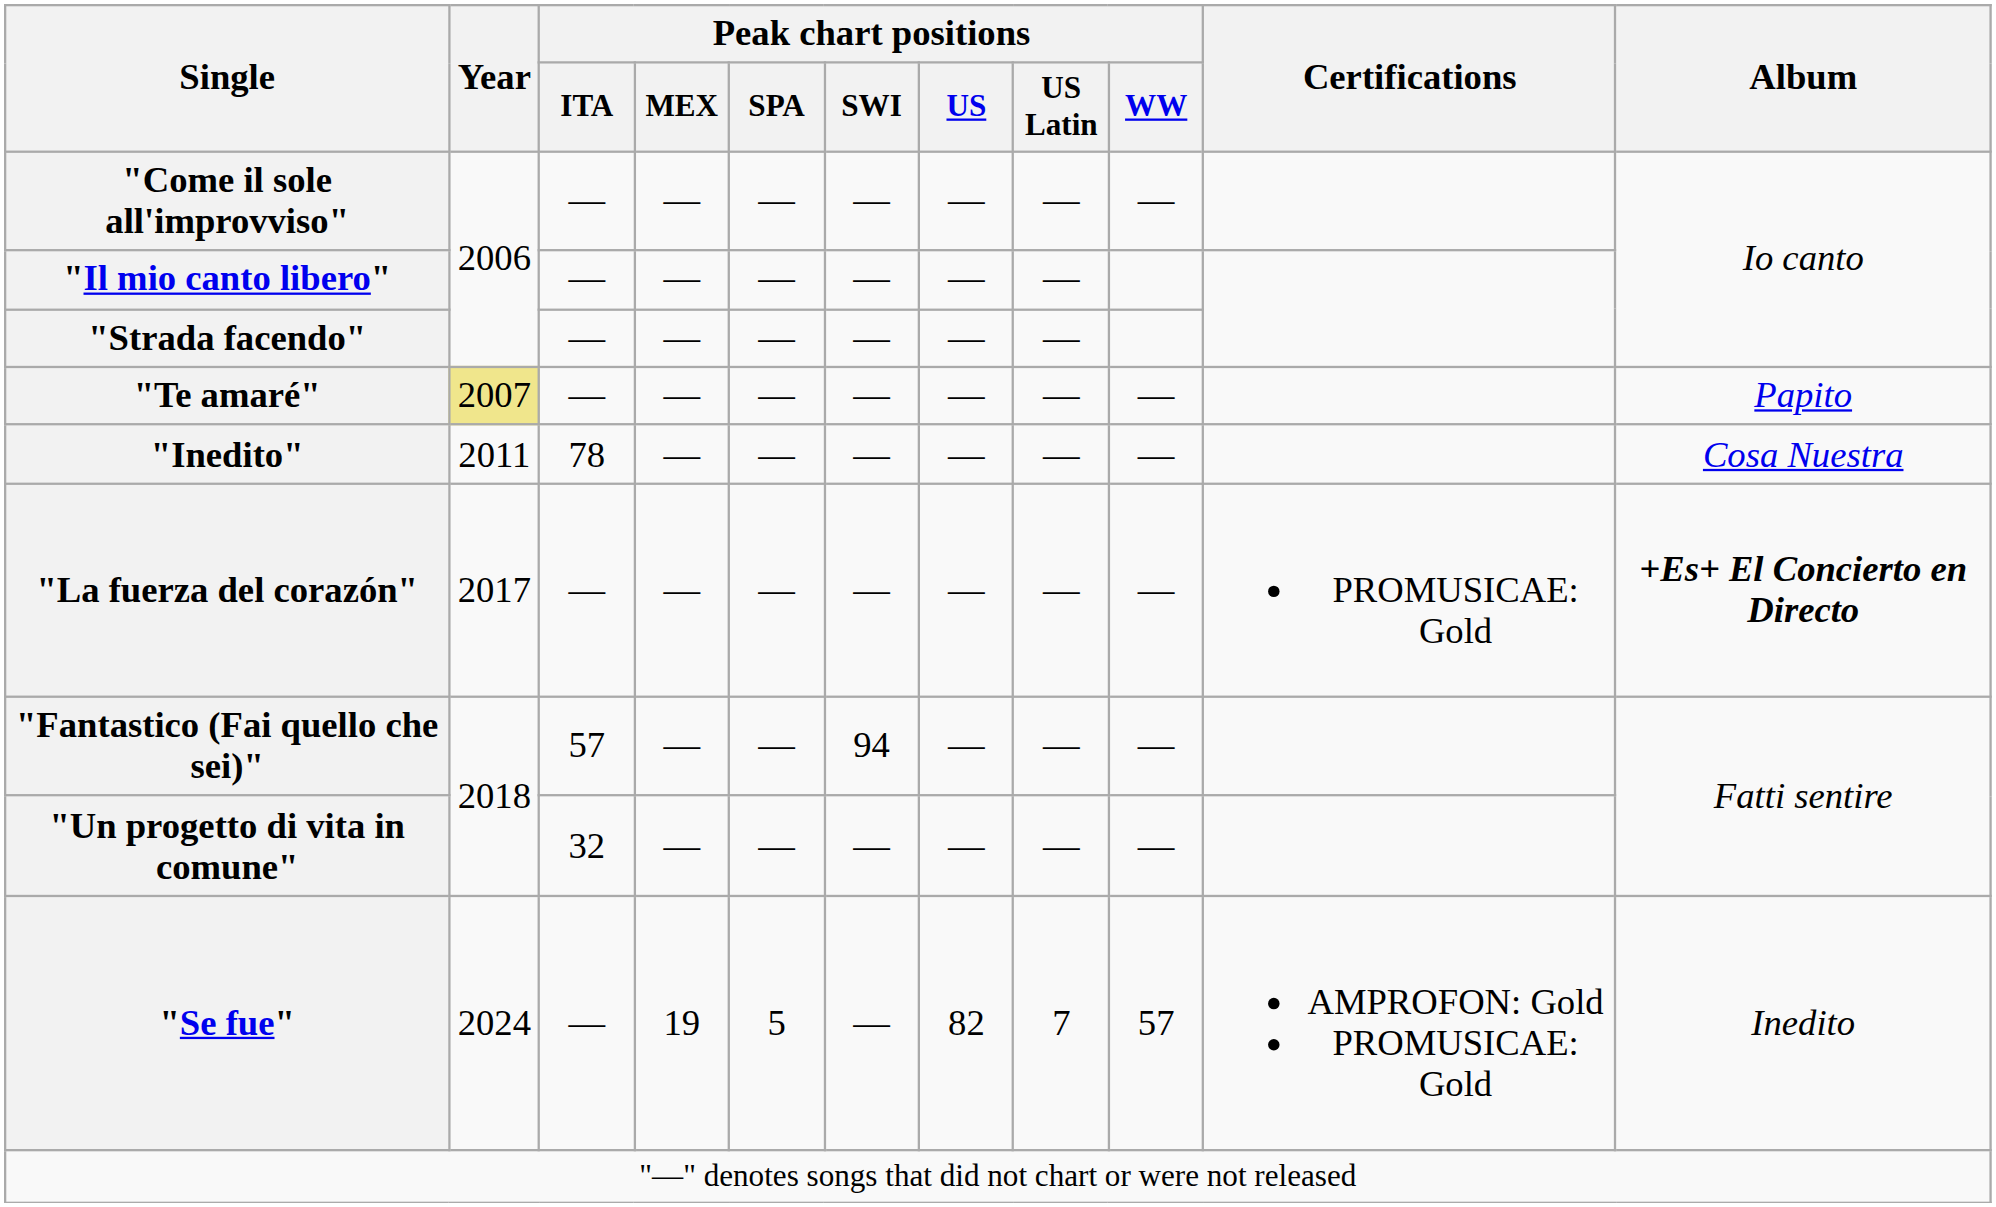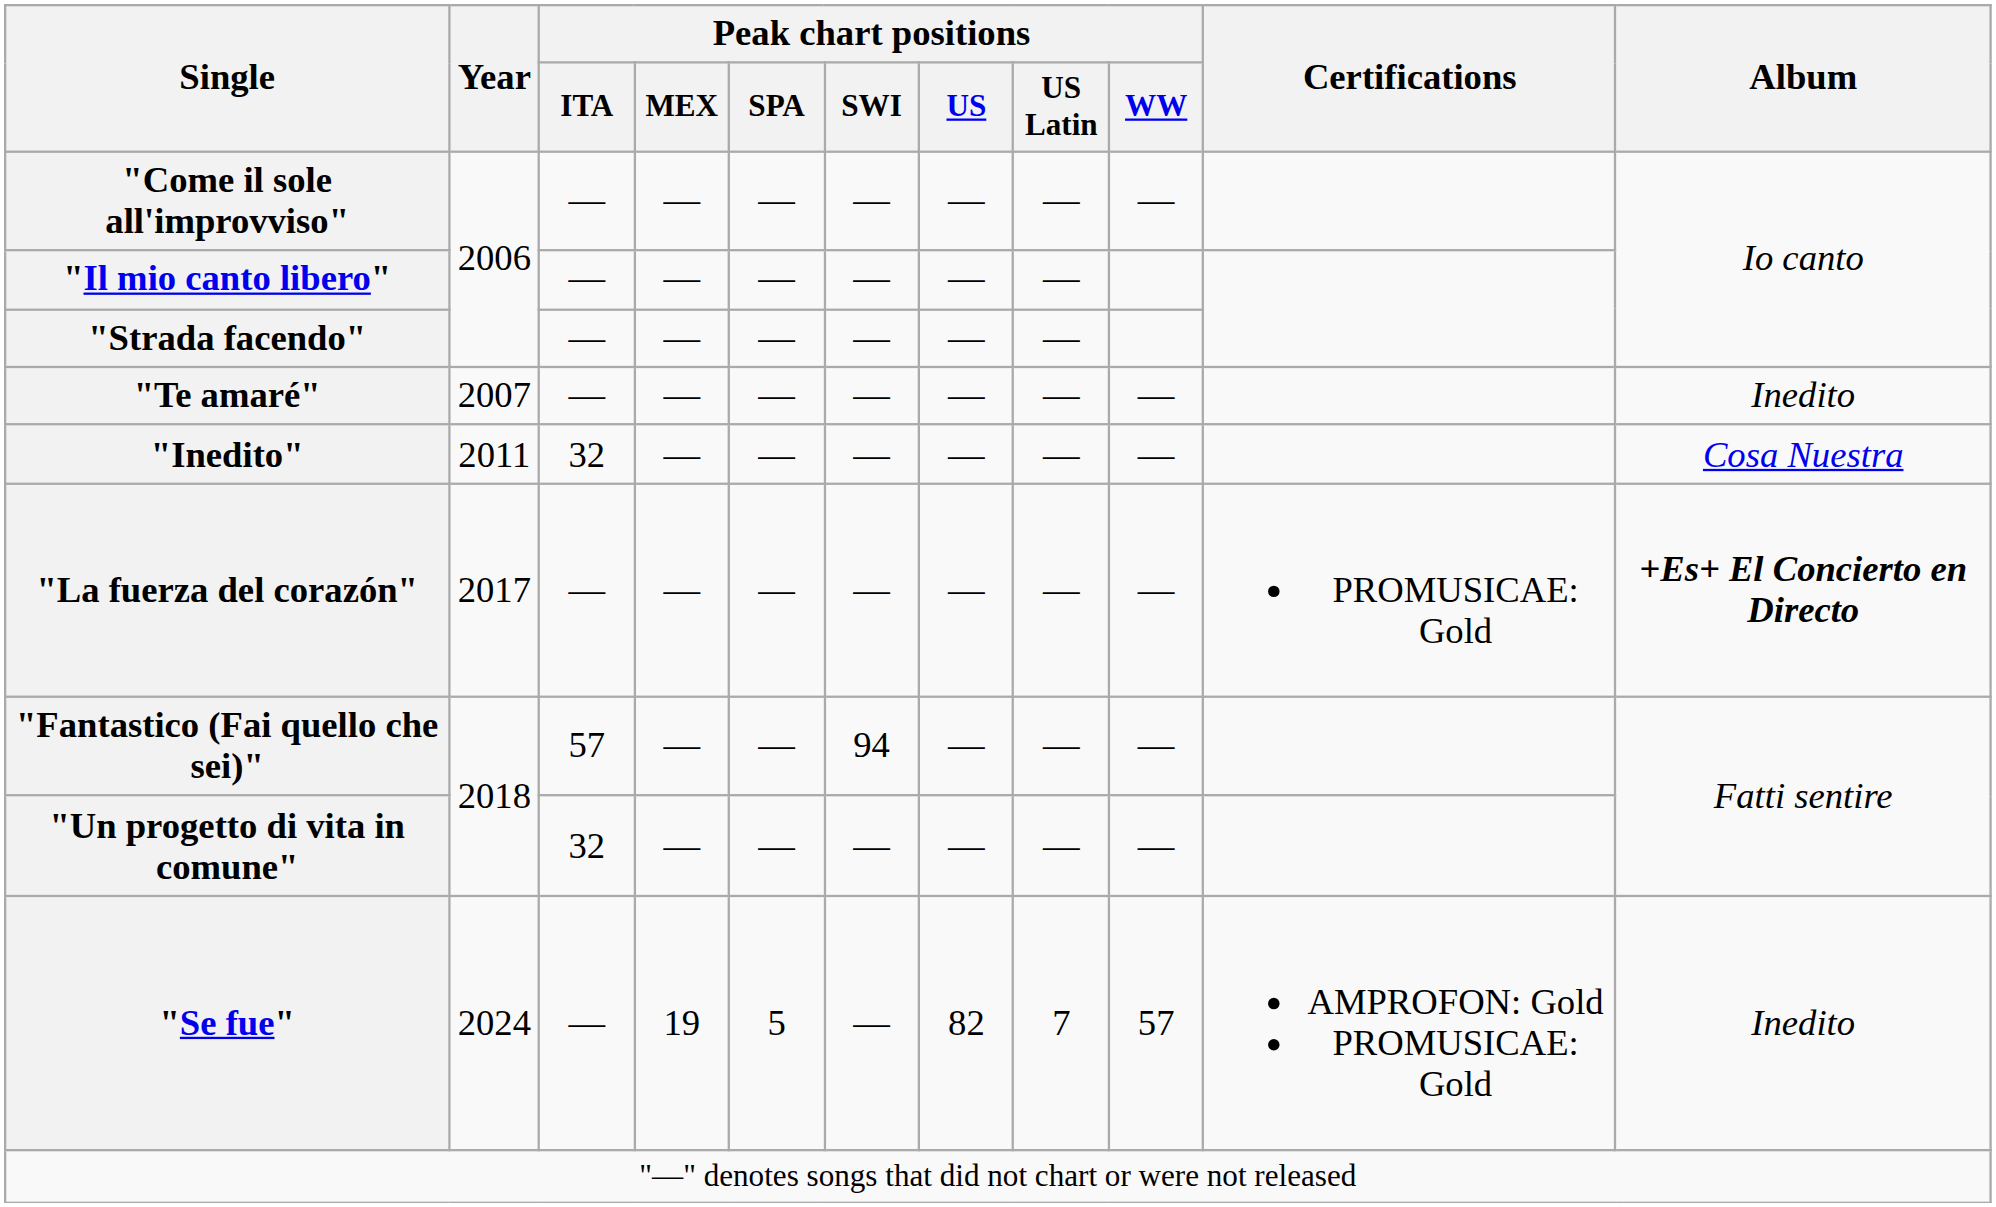 <table class="wikitable plainrowheaders" style="text-align:center;">
 <tr>
 <th scope="col" rowspan="2">Single</th>
 <th scope="col" rowspan="2">Year</th>
 <th scope="col" colspan="7">Peak chart positions</th>
 <th scope="col" rowspan="2">Certifications</th>
 <th scope="col" rowspan="2">Album</th>
 </tr>
 <tr>
 <th scope="col" style="width:35px;font-size:85%;">ITA<br></th>
 <th scope="col" style="width:35px;font-size:85%;">MEX<br></th>
 <th scope="col" style="width:35px;font-size:85%;">SPA<br></th>
 <th scope="col" style="width:35px;font-size:85%;">SWI<br></th>
 <th scope="col" style="width:35px;font-size:85%;"><a href='#'>US</a><br></th>
 <th scope="col" style="width:35px;font-size:85%;">US<br>Latin<br></th>
 <th scope="col" style="width:35px;font-size:85%;"><a href='#'>WW</a><br></th>
 </tr>
 <tr>
 <th scope="row">"Come il sole all'improvviso"</th>
 <td rowspan="3">2006</td>
 <td>—</td>
 <td>—</td>
 <td>—</td>
 <td>—</td>
 <td>—</td>
 <td>—</td>
 <td>—</td>
 <td></td>
 <td rowspan="3"><em>Io canto</em></td>
 </tr>
 <tr>
 <th scope="row">"<a href='#'>Il mio canto libero</a>"<br></th>
 <td>—</td>
 <td>—</td>
 <td>—</td>
 <td>—</td>
 <td>—</td>
 <td>—</td>
 <td></td>
 </tr>
 <tr>
 <th scope="row">"Strada facendo"</th>
 <td>—</td>
 <td>—</td>
 <td>—</td>
 <td>—</td>
 <td>—</td>
 <td>—</td>
 <td></td>
 </tr>
 <tr>
 <th scope="row">"Te amaré"<br></th>
-<td style="background: khaki;">2007</td>
+<td>2007</td>
 <td>—</td>
 <td>—</td>
 <td>—</td>
 <td>—</td>
 <td>—</td>
 <td>—</td>
 <td>—</td>
 <td></td>
-<td><em><a href='#'>Papito</a></em></td>
+<td><em>Inedito</em></td>
 </tr>
 <tr>
 <th scope="row">"Inedito"<br></th>
 <td>2011</td>
-<td>78</td>
+<td>32</td>
 <td>—</td>
 <td>—</td>
 <td>—</td>
 <td>—</td>
 <td>—</td>
 <td>—</td>
 <td></td>
 <td><em><a href='#'>Cosa Nuestra</a></em></td>
 </tr>
 <tr>
 <th scope="row">"La fuerza del corazón"<br></th>
 <td>2017</td>
 <td>—</td>
 <td>—</td>
 <td>—</td>
 <td>—</td>
 <td>—</td>
 <td>—</td>
 <td>—</td>
 <td><br><ul><li>PROMUSICAE: Gold</li></ul></td>
 <td><strong><em>+Es+ El Concierto en Directo</em></strong></td>
 </tr>
 <tr>
 <th scope="row">"Fantastico (Fai quello che sei)"</th>
 <td rowspan="2">2018</td>
 <td>57</td>
 <td>—</td>
 <td>—</td>
 <td>94</td>
 <td>—</td>
 <td>—</td>
 <td>—</td>
 <td></td>
 <td rowspan="2"><em>Fatti sentire</em></td>
 </tr>
 <tr>
 <th scope="row">"Un progetto di vita in comune"</th>
 <td>32</td>
 <td>—</td>
 <td>—</td>
 <td>—</td>
 <td>—</td>
 <td>—</td>
 <td>—</td>
 <td></td>
 </tr>
 <tr>
 <th scope="row">"<a href='#'>Se fue</a>"<br></th>
 <td>2024</td>
 <td>—</td>
 <td>19</td>
 <td>5</td>
 <td>—</td>
 <td>82</td>
 <td>7</td>
 <td>57</td>
 <td><br><ul><li>AMPROFON: Gold</li><li>PROMUSICAE: Gold</li></ul></td>
 <td><em>Inedito</em></td>
 </tr>
 <tr>
 <td align="center" colspan="30" style="font-size:85%">"—" denotes songs that did not chart or were not released</td>
 </tr>
 </table>
